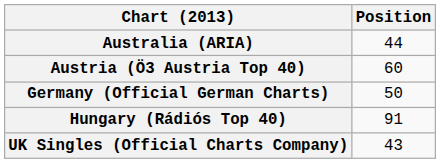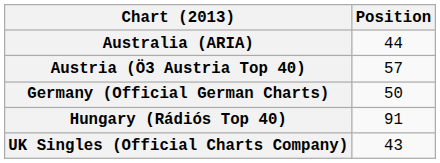 <table class="wikitable sortable plainrowheaders" style="text-align:center">
 <tr>
 <th scope="col">Chart (2013)</th>
 <th scope="col">Position</th>
 </tr>
 <tr>
 <th scope="row">Australia (ARIA)</th>
 <td align="center">44</td>
 </tr>
 <tr>
 <th scope="row">Austria (Ö3 Austria Top 40)</th>
-<td align="center">60</td>
+<td align="center">57</td>
 </tr>
 <tr>
 <th scope="row">Germany (Official German Charts)</th>
 <td align="center">50</td>
 </tr>
 <tr>
 <th scope="row">Hungary (Rádiós Top 40)</th>
 <td align="center">91</td>
 </tr>
 <tr>
 <th scope="row">UK Singles (Official Charts Company)</th>
 <td align="center">43</td>
 </tr>
 </table>
